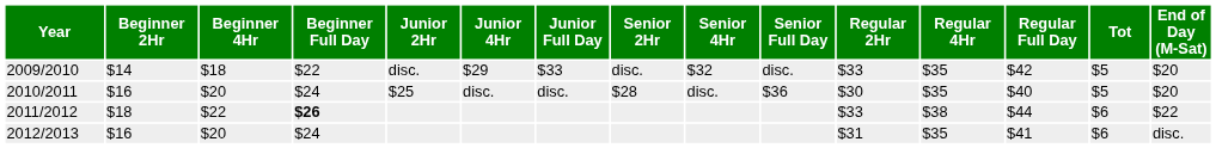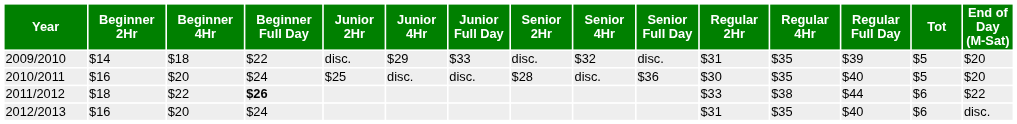 <table ->
 <tr>
 <th style="width:03%; background:green; color:white;">Year</th>
 <th style="width:03%; background:green; color:white;">Beginner<br>2Hr</th>
 <th style="width:03%; background:green; color:white;">Beginner<br>4Hr</th>
 <th style="width:03%; background:green; color:white;">Beginner<br>Full Day</th>
 <th style="width:03%; background:green; color:white;">Junior<br>2Hr</th>
 <th style="width:03%; background:green; color:white;">Junior<br>4Hr</th>
 <th style="width:03%; background:green; color:white;">Junior<br>Full Day</th>
 <th style="width:03%; background:green; color:white;">Senior<br>2Hr</th>
 <th style="width:03%; background:green; color:white;">Senior<br>4Hr</th>
 <th style="width:03%; background:green; color:white;">Senior<br>Full Day</th>
 <th style="width:03%; background:green; color:white;">Regular<br>2Hr</th>
 <th style="width:03%; background:green; color:white;">Regular<br>4Hr</th>
 <th style="width:03%; background:green; color:white;">Regular<br>Full Day</th>
 <th style="width:03%; background:green; color:white;">Tot</th>
 <th style="width:03%; background:green; color:white;">End of Day<br>(M-Sat)</th>
 </tr>
 <tr style="background:#eee; color:black;">
 <td>2009/2010</td>
 <td>$14</td>
 <td>$18</td>
 <td>$22</td>
 <td>disc.</td>
 <td>$29</td>
 <td>$33</td>
 <td>disc.</td>
 <td>$32</td>
 <td>disc.</td>
-<td>$33</td>
+<td>$31</td>
 <td>$35</td>
-<td>$42</td>
+<td>$39</td>
 <td>$5</td>
 <td>$20</td>
 </tr>
 <tr style="background:#eee; color:black;">
 <td>2010/2011</td>
 <td>$16</td>
 <td>$20</td>
 <td>$24</td>
 <td>$25</td>
 <td>disc.</td>
 <td>disc.</td>
 <td>$28</td>
 <td>disc.</td>
 <td>$36</td>
 <td>$30</td>
 <td>$35</td>
 <td>$40</td>
 <td>$5</td>
 <td>$20</td>
 </tr>
 <tr style="background:#eee; color:black;">
 <td>2011/2012</td>
 <td>$18</td>
 <td>$22</td>
 <td><strong>$26</strong></td>
 <td></td>
 <td></td>
 <td></td>
 <td></td>
 <td></td>
 <td></td>
 <td>$33</td>
 <td>$38</td>
 <td>$44</td>
 <td>$6</td>
 <td>$22</td>
 </tr>
 <tr style="background:#eee; color:black;">
 <td>2012/2013</td>
 <td>$16</td>
 <td>$20</td>
 <td>$24</td>
 <td></td>
 <td></td>
 <td></td>
 <td></td>
 <td></td>
 <td></td>
 <td>$31</td>
 <td>$35</td>
-<td>$41</td>
+<td>$40</td>
 <td>$6</td>
 <td>disc.</td>
 </tr>
 <tr style="background:#eee; color:black;">
 </tr>
 <tr style="background:#eee; color:black;">
 </tr>
 </table>
